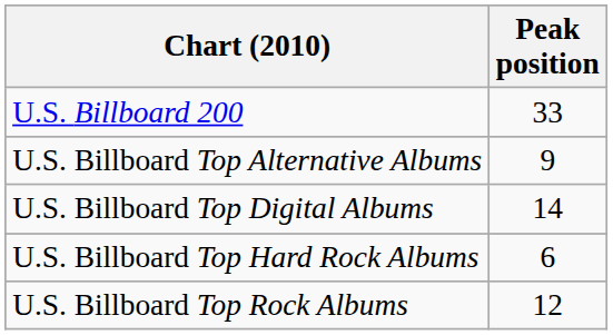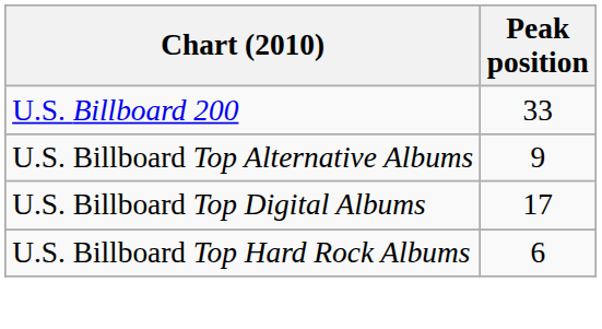 <table class="wikitable sortable">
 <tr>
 <th>Chart (2010)</th>
 <th>Peak<br>position</th>
 </tr>
 <tr>
 <td><a href='#'>U.S. <em>Billboard 200</a></td>
 <td style="text-align:center;">33</td>
 </tr>
 <tr>
 <td>U.S. </em>Billboard<em> Top Alternative Albums</td>
 <td style="text-align:center;">9</td>
 </tr>
 <tr>
 <td>U.S. </em>Billboard<em> Top Digital Albums</td>
-<td style="text-align:center;">14</td>
+<td style="text-align:center;">17</td>
 </tr>
 <tr>
 <td>U.S. </em>Billboard<em> Top Hard Rock Albums</td>
 <td style="text-align:center;">6</td>
 </tr>
-<tr>
-<td>U.S. </em>Billboard<em> Top Rock Albums</td>
-<td style="text-align:center;">12</td>
-</tr>
 </table>
